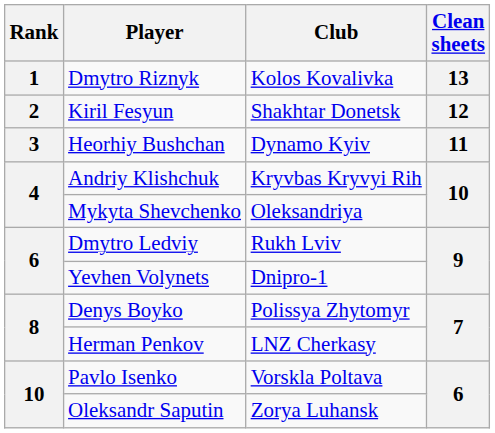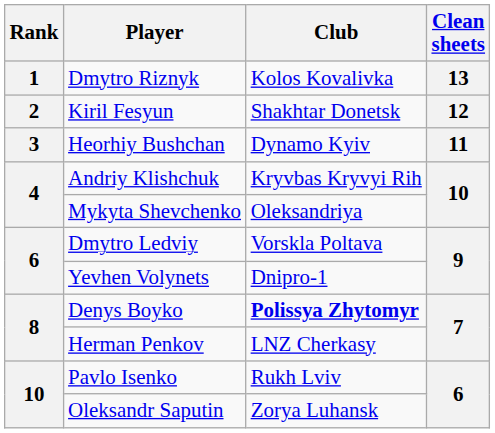 <table class="wikitable" style="text-align:center">
 <tr>
 <th>Rank</th>
 <th>Player</th>
 <th>Club</th>
 <th><a href='#'>Clean<br>sheets</a></th>
 </tr>
 <tr>
 <th align=center rowspan=1>1</th>
 <td align="left"> <a href='#'>Dmytro Riznyk</a></td>
 <td align="left"><a href='#'>Kolos Kovalivka</a></td>
 <th align=center rowspan=1>13</th>
 </tr>
 <tr>
 <th align=center rowspan=1>2</th>
 <td align="left"> <a href='#'>Kiril Fesyun</a></td>
 <td align="left"><a href='#'>Shakhtar Donetsk</a></td>
 <th align=center rowspan=1>12</th>
 </tr>
 <tr>
 <th align=center rowspan=1>3</th>
 <td align="left"> <a href='#'>Heorhiy Bushchan</a></td>
 <td align="left"><a href='#'>Dynamo Kyiv</a></td>
 <th align=center rowspan=1>11</th>
 </tr>
 <tr>
 <th align=center rowspan=2>4</th>
 <td align="left"> <a href='#'>Andriy Klishchuk</a></td>
 <td align="left"><a href='#'>Kryvbas Kryvyi Rih</a></td>
 <th align=center rowspan=2>10</th>
 </tr>
 <tr>
 <td align="left"> <a href='#'>Mykyta Shevchenko</a></td>
 <td align="left"><a href='#'>Oleksandriya</a></td>
 </tr>
 <tr>
 <th align=center rowspan=2>6</th>
 <td align="left"> <a href='#'>Dmytro Ledviy</a></td>
-<td align="left"><a href='#'>Rukh Lviv</a></td>
+<td align="left"><a href='#'>Vorskla Poltava</a></td>
 <th align=center rowspan=2>9</th>
 </tr>
 <tr>
 <td align="left"> <a href='#'>Yevhen Volynets</a></td>
 <td align="left"><a href='#'>Dnipro-1</a></td>
 </tr>
 <tr>
 <th align=center rowspan=2>8</th>
 <td align="left"> <a href='#'>Denys Boyko</a></td>
-<td align="left"><a href='#'>Polissya Zhytomyr</a></td>
+<td align="left"><strong><a href='#'>Polissya Zhytomyr</a></strong></td>
 <th align=center rowspan=2>7</th>
 </tr>
 <tr>
 <td align="left"> <a href='#'>Herman Penkov</a></td>
 <td align="left"><a href='#'>LNZ Cherkasy</a></td>
 </tr>
 <tr>
 <th align=center rowspan=2>10</th>
 <td align="left"> <a href='#'>Pavlo Isenko</a></td>
-<td align="left"><a href='#'>Vorskla Poltava</a></td>
+<td align="left"><a href='#'>Rukh Lviv</a></td>
 <th align=center rowspan=2>6</th>
 </tr>
 <tr>
 <td align="left"> <a href='#'>Oleksandr Saputin</a></td>
 <td align="left"><a href='#'>Zorya Luhansk</a></td>
 </tr>
 </table>
